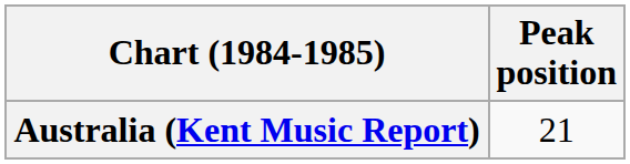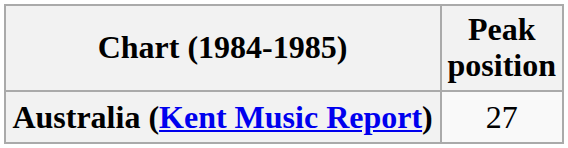 <table class="wikitable sortable plainrowheaders">
 <tr>
 <th scope="col">Chart (1984-1985)</th>
 <th scope="col">Peak<br>position</th>
 </tr>
 <tr>
 <th scope="row">Australia (<a href='#'>Kent Music Report</a>)</th>
-<td style="text-align:center;">21</td>
+<td style="text-align:center;">27</td>
 </tr>
 </table>
